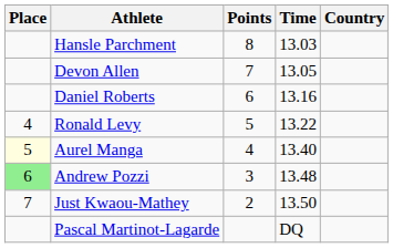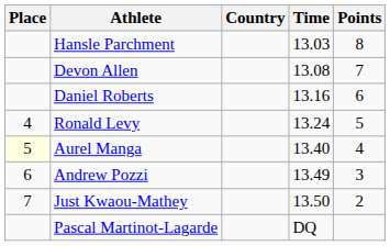 <table class="wikitable">
 <tr>
 <th>Place</th>
 <th>Athlete</th>
+<th>Country</th>
+<th>Time</th>
 <th>Points</th>
-<th>Time</th>
-<th>Country</th>
 </tr>
 <tr>
 <td align=center></td>
 <td><a href='#'>Hansle Parchment</a></td>
+<td></td>
+<td>13.03</td>
 <td align=center>8</td>
-<td>13.03</td>
-<td></td>
 </tr>
 <tr>
 <td align=center></td>
 <td><a href='#'>Devon Allen</a></td>
+<td></td>
+<td>13.08</td>
 <td align=center>7</td>
-<td>13.05</td>
-<td></td>
 </tr>
 <tr>
 <td align=center></td>
 <td><a href='#'>Daniel Roberts</a></td>
+<td></td>
+<td>13.16</td>
 <td align=center>6</td>
-<td>13.16</td>
-<td></td>
 </tr>
 <tr>
 <td align=center>4</td>
 <td><a href='#'>Ronald Levy</a></td>
+<td></td>
+<td>13.24</td>
 <td align=center>5</td>
-<td>13.22</td>
-<td></td>
 </tr>
 <tr>
 <td align=center style="background: lightyellow;">5</td>
 <td><a href='#'>Aurel Manga</a></td>
+<td></td>
+<td>13.40</td>
 <td align=center>4</td>
-<td>13.40</td>
-<td></td>
 </tr>
 <tr>
-<td align=center style="background: lightgreen;">6</td>
+<td align=center>6</td>
 <td><a href='#'>Andrew Pozzi</a></td>
+<td></td>
+<td>13.49</td>
 <td align=center>3</td>
-<td>13.48</td>
-<td></td>
 </tr>
 <tr>
 <td align=center>7</td>
 <td><a href='#'>Just Kwaou-Mathey</a></td>
+<td></td>
+<td>13.50</td>
 <td align=center>2</td>
-<td>13.50</td>
-<td></td>
 </tr>
 <tr>
 <td align=center></td>
 <td><a href='#'>Pascal Martinot-Lagarde</a></td>
+<td></td>
+<td>DQ</td>
 <td align=center></td>
-<td>DQ</td>
-<td></td>
 </tr>
 </table>
